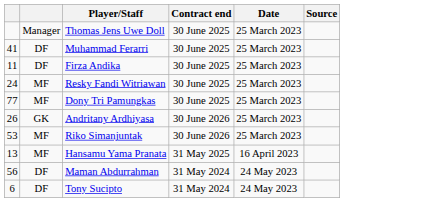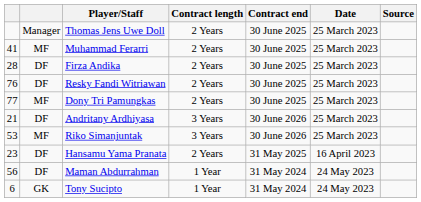 <table class="wikitable plainrowheaders sortable" style="font-size:95%">
 <tr>
 <th></th>
 <th></th>
 <th scope="col">Player/Staff</th>
+<th>Contract length</th>
 <th>Contract end</th>
 <th scope="col">Date</th>
 <th>Source</th>
 </tr>
 <tr>
 <td style="text-align:center;"></td>
 <td style="text-align:center;">Manager</td>
 <td> <a href='#'>Thomas Jens Uwe Doll</a></td>
+<td style="text-align:center;">2 Years</td>
 <td style="text-align:center;">30 June 2025</td>
 <td style="text-align:center;">25 March 2023</td>
 <td style="text-align:center;"></td>
 </tr>
 <tr>
 <td style="text-align:center;">41</td>
-<td style="text-align:center;">DF</td>
+<td style="text-align:center;">MF</td>
 <td> <a href='#'>Muhammad Ferarri</a></td>
+<td style="text-align:center;">2 Years</td>
 <td style="text-align:center;">30 June 2025</td>
 <td style="text-align:center;">25 March 2023</td>
 <td style="text-align:center;"></td>
 </tr>
 <tr>
-<td style="text-align:center;">11</td>
+<td style="text-align:center;">28</td>
 <td style="text-align:center;">DF</td>
 <td> <a href='#'>Firza Andika</a></td>
+<td style="text-align:center;">2 Years</td>
 <td style="text-align:center;">30 June 2025</td>
 <td style="text-align:center;">25 March 2023</td>
 <td style="text-align:center;"></td>
 </tr>
 <tr>
-<td style="text-align:center;">24</td>
-<td style="text-align:center;">MF</td>
+<td style="text-align:center;">76</td>
+<td style="text-align:center;">DF</td>
 <td> <a href='#'>Resky Fandi Witriawan</a></td>
+<td style="text-align:center;">2 Years</td>
 <td style="text-align:center;">30 June 2025</td>
 <td style="text-align:center;">25 March 2023</td>
 <td style="text-align:center;"></td>
 </tr>
 <tr>
 <td style="text-align:center;">77</td>
 <td style="text-align:center;">MF</td>
 <td> <a href='#'>Dony Tri Pamungkas</a></td>
+<td style="text-align:center;">2 Years</td>
 <td style="text-align:center;">30 June 2025</td>
 <td style="text-align:center;">25 March 2023</td>
 <td style="text-align:center;"></td>
 </tr>
 <tr>
-<td style="text-align:center;">26</td>
-<td style="text-align:center;">GK</td>
+<td style="text-align:center;">21</td>
+<td style="text-align:center;">DF</td>
 <td> <a href='#'>Andritany Ardhiyasa</a></td>
+<td style="text-align:center;">3 Years</td>
 <td style="text-align:center;">30 June 2026</td>
 <td style="text-align:center;">25 March 2023</td>
 <td style="text-align:center;"></td>
 </tr>
 <tr>
 <td style="text-align:center;">53</td>
 <td style="text-align:center;">MF</td>
 <td> <a href='#'>Riko Simanjuntak</a></td>
+<td style="text-align:center;">3 Years</td>
 <td style="text-align:center;">30 June 2026</td>
 <td style="text-align:center;">25 March 2023</td>
 <td style="text-align:center;"></td>
 </tr>
 <tr>
-<td style="text-align:center;">13</td>
-<td style="text-align:center;">MF</td>
+<td style="text-align:center;">23</td>
+<td style="text-align:center;">DF</td>
 <td> <a href='#'>Hansamu Yama Pranata</a></td>
+<td style="text-align:center;">2 Years</td>
 <td style="text-align:center;">31 May 2025</td>
 <td style="text-align:center;">16 April 2023</td>
 <td style="text-align:center;"></td>
 </tr>
 <tr>
 <td style="text-align:center;">56</td>
 <td style="text-align:center;">DF</td>
 <td> <a href='#'>Maman Abdurrahman</a></td>
+<td style="text-align:center;">1 Year</td>
 <td style="text-align:center;">31 May 2024</td>
 <td style="text-align:center;">24 May 2023</td>
 <td style="text-align:center;"></td>
 </tr>
 <tr>
 <td style="text-align:center;">6</td>
-<td style="text-align:center;">DF</td>
+<td style="text-align:center;">GK</td>
 <td> <a href='#'>Tony Sucipto</a></td>
+<td style="text-align:center;">1 Year</td>
 <td style="text-align:center;">31 May 2024</td>
 <td style="text-align:center;">24 May 2023</td>
 <td style="text-align:center;"></td>
 </tr>
 </table>
